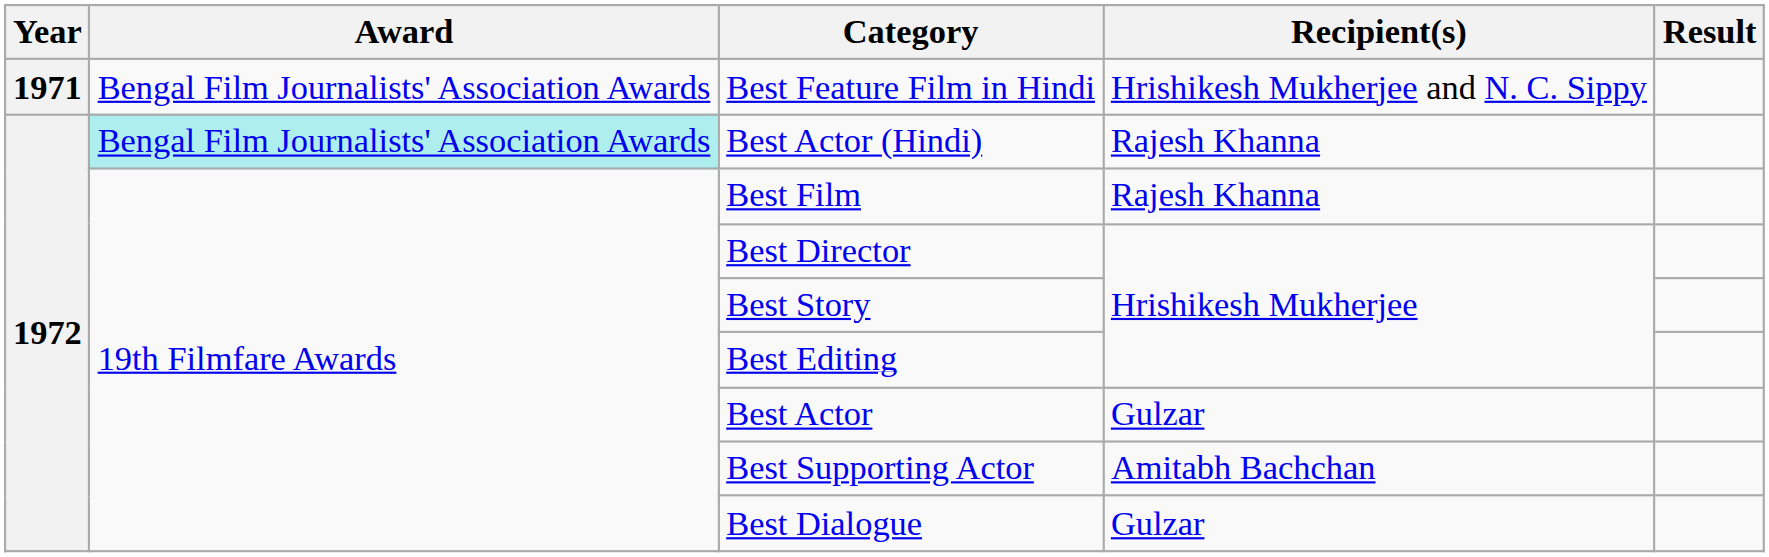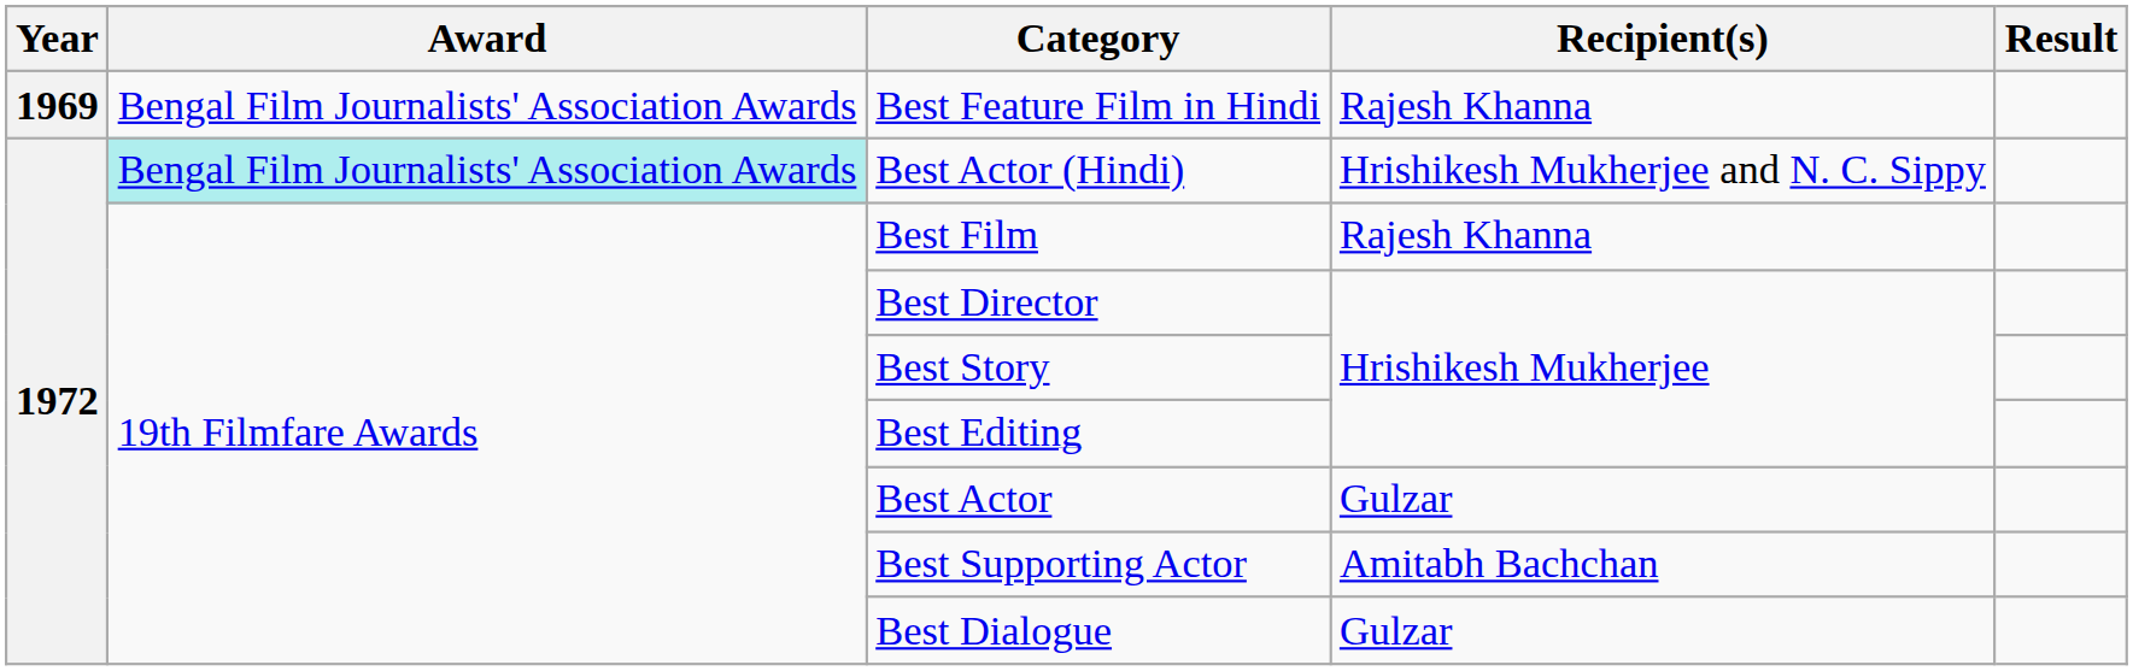 <table class="wikitable plainrowheaders sortable">
 <tr>
 <th scope=col>Year</th>
 <th scope=col>Award</th>
 <th scope=col>Category</th>
 <th scope=col>Recipient(s)</th>
 <th scope=col>Result</th>
 </tr>
 <tr>
-<th>1971</th>
+<th>1969</th>
 <td><a href='#'>Bengal Film Journalists' Association Awards</a></td>
 <td><a href='#'>Best Feature Film in Hindi</a></td>
-<td><a href='#'>Hrishikesh Mukherjee</a> and <a href='#'>N. C. Sippy</a></td>
+<td><a href='#'>Rajesh Khanna</a></td>
 <td></td>
 </tr>
 <tr>
 <th rowspan=8>1972</th>
 <td style="background: paleturquoise;"><a href='#'>Bengal Film Journalists' Association Awards</a></td>
 <td><a href='#'>Best Actor (Hindi)</a></td>
-<td><a href='#'>Rajesh Khanna</a></td>
+<td><a href='#'>Hrishikesh Mukherjee</a> and <a href='#'>N. C. Sippy</a></td>
 <td></td>
 </tr>
 <tr>
 <td rowspan=7><a href='#'>19th Filmfare Awards</a></td>
 <td><a href='#'>Best Film</a></td>
 <td><a href='#'>Rajesh Khanna</a></td>
 <td></td>
 </tr>
 <tr>
 <td><a href='#'>Best Director</a></td>
 <td rowspan="3"><a href='#'>Hrishikesh Mukherjee</a></td>
 <td></td>
 </tr>
 <tr>
 <td><a href='#'>Best Story</a></td>
 <td></td>
 </tr>
 <tr>
 <td><a href='#'>Best Editing</a></td>
 <td></td>
 </tr>
 <tr>
 <td><a href='#'>Best Actor</a></td>
 <td><a href='#'>Gulzar</a></td>
 <td></td>
 </tr>
 <tr>
 <td><a href='#'>Best Supporting Actor</a></td>
 <td><a href='#'>Amitabh Bachchan</a></td>
 <td></td>
 </tr>
 <tr>
 <td><a href='#'>Best Dialogue</a></td>
 <td><a href='#'>Gulzar</a></td>
 <td></td>
 </tr>
 </table>
